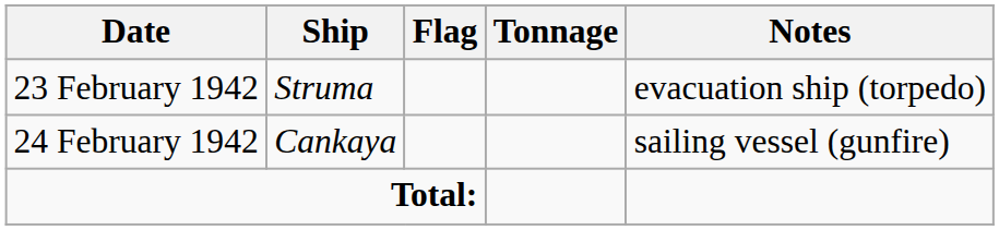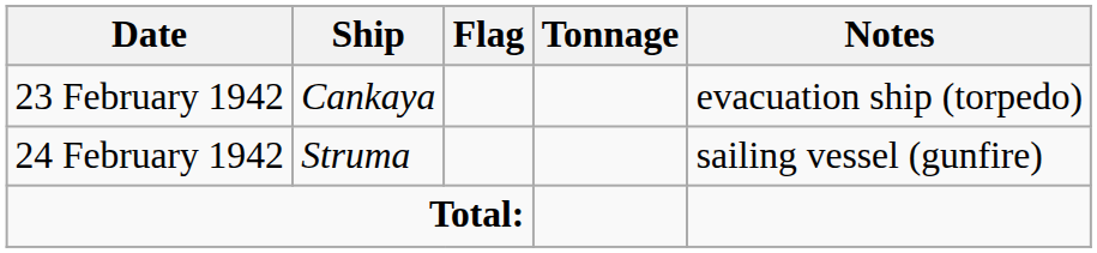 <table class="wikitable" style="margin:1em auto;">
 <tr>
 <th>Date</th>
 <th>Ship</th>
 <th>Flag</th>
 <th>Tonnage</th>
 <th>Notes</th>
 </tr>
 <tr>
 <td>23 February 1942</td>
-<td><em>Struma</em></td>
+<td><em>Cankaya</em></td>
 <td></td>
 <td></td>
 <td>evacuation ship (torpedo)</td>
 </tr>
 <tr>
 <td>24 February 1942</td>
-<td><em>Cankaya</em></td>
+<td><em>Struma</em></td>
 <td></td>
 <td></td>
 <td>sailing vessel (gunfire)</td>
 </tr>
 <tr>
 <td colspan=3 align=right><strong>Total:</strong></td>
 <td></td>
 <td></td>
 </tr>
 </table>
